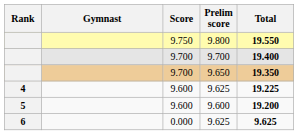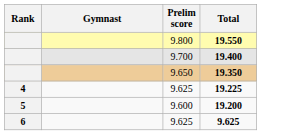 <table class="wikitable sortable" style="text-align:center; font-size:95%">
 <tr>
 <th scope="col" style="width:50px;">Rank</th>
 <th scope="col" style="width:180px;">Gymnast</th>
-<th scope="col" style="width:50px;">Score</th>
 <th scope="col" style="width:50px;">Prelim score</th>
 <th scope="col" style="width:80px;">Total</th>
 </tr>
 <tr style="background:#fffcaf;">
 <th scope=row style="text-align:center"></th>
 <td style="text-align:left;"></td>
-<td>9.750</td>
 <td>9.800</td>
 <td><strong>19.550</strong></td>
 </tr>
 <tr style="background:#e5e5e5;">
 <th scope=row style="text-align:center"></th>
 <td style="text-align:left;"></td>
 <td>9.700</td>
-<td>9.700</td>
 <td><strong>19.400</strong></td>
 </tr>
 <tr style="background:#ec9;">
 <th scope=row style="text-align:center"></th>
 <td style="text-align:left;"></td>
-<td>9.700</td>
 <td>9.650</td>
 <td><strong>19.350</strong></td>
 </tr>
 <tr>
 <th scope=row style="text-align:center">4</th>
 <td style="text-align:left;"></td>
-<td>9.600</td>
 <td>9.625</td>
 <td><strong>19.225</strong></td>
 </tr>
 <tr>
 <th scope=row style="text-align:center">5</th>
 <td style="text-align:left;"></td>
 <td>9.600</td>
-<td>9.600</td>
 <td><strong>19.200</strong></td>
 </tr>
 <tr>
 <th scope=row style="text-align:center">6</th>
 <td style="text-align:left;"></td>
-<td>0.000</td>
 <td>9.625</td>
 <td><strong>9.625</strong></td>
 </tr>
 </table>
